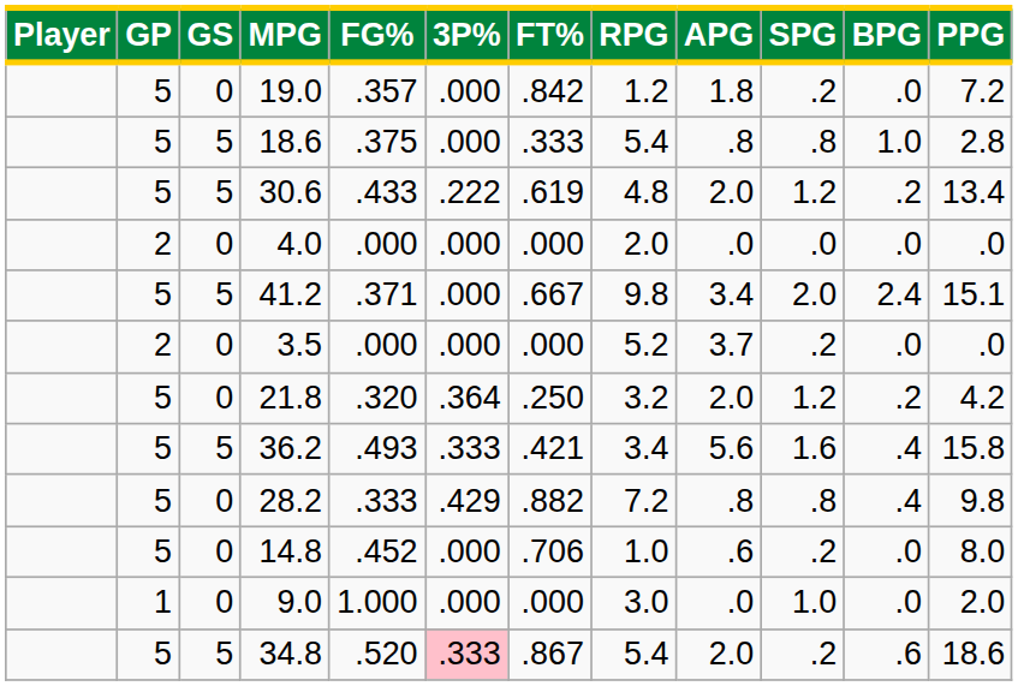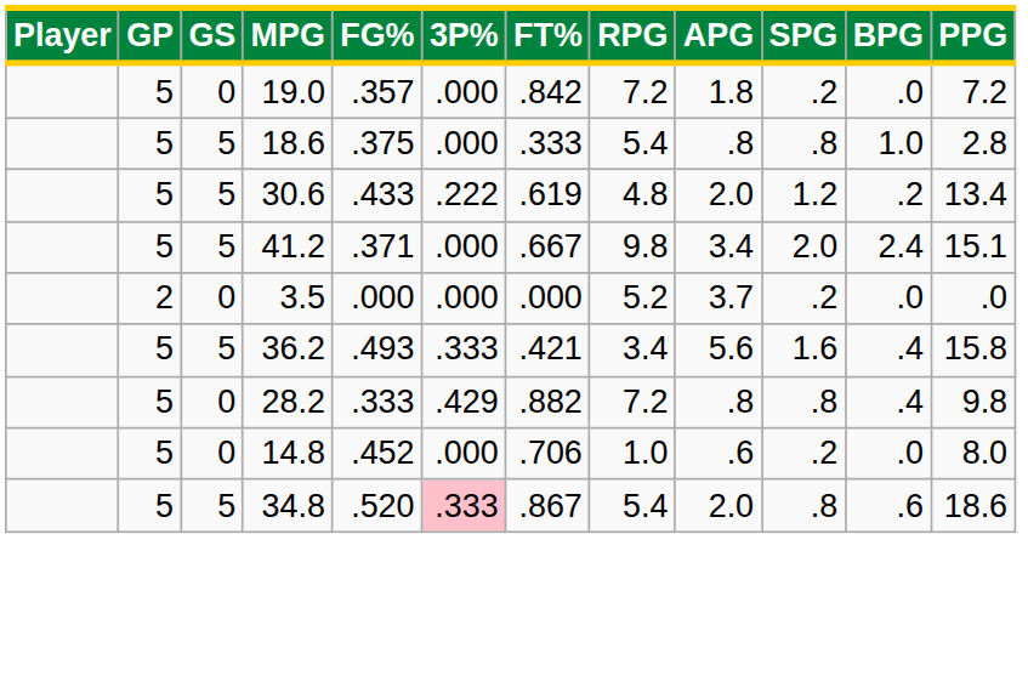 <table class="wikitable sortable" style="text-align:right;">
 <tr>
 <th style="background:#00843D; color:#FFFFFF; border-top:#FFCD00 3px solid; border-bottom:#FFCD00 3px solid;">Player</th>
 <th style="background:#00843D; color:#FFFFFF; border-top:#FFCD00 3px solid; border-bottom:#FFCD00 3px solid;">GP</th>
 <th style="background:#00843D; color:#FFFFFF; border-top:#FFCD00 3px solid; border-bottom:#FFCD00 3px solid;">GS</th>
 <th style="background:#00843D; color:#FFFFFF; border-top:#FFCD00 3px solid; border-bottom:#FFCD00 3px solid;">MPG</th>
 <th style="background:#00843D; color:#FFFFFF; border-top:#FFCD00 3px solid; border-bottom:#FFCD00 3px solid;">FG%</th>
 <th style="background:#00843D; color:#FFFFFF; border-top:#FFCD00 3px solid; border-bottom:#FFCD00 3px solid;">3P%</th>
 <th style="background:#00843D; color:#FFFFFF; border-top:#FFCD00 3px solid; border-bottom:#FFCD00 3px solid;">FT%</th>
 <th style="background:#00843D; color:#FFFFFF; border-top:#FFCD00 3px solid; border-bottom:#FFCD00 3px solid;">RPG</th>
 <th style="background:#00843D; color:#FFFFFF; border-top:#FFCD00 3px solid; border-bottom:#FFCD00 3px solid;">APG</th>
 <th style="background:#00843D; color:#FFFFFF; border-top:#FFCD00 3px solid; border-bottom:#FFCD00 3px solid;">SPG</th>
 <th style="background:#00843D; color:#FFFFFF; border-top:#FFCD00 3px solid; border-bottom:#FFCD00 3px solid;">BPG</th>
 <th style="background:#00843D; color:#FFFFFF; border-top:#FFCD00 3px solid; border-bottom:#FFCD00 3px solid;">PPG</th>
 </tr>
 <tr>
 <td></td>
 <td>5</td>
 <td>0</td>
 <td>19.0</td>
 <td>.357</td>
 <td>.000</td>
 <td>.842</td>
-<td>1.2</td>
+<td>7.2</td>
 <td>1.8</td>
 <td>.2</td>
 <td>.0</td>
 <td>7.2</td>
 </tr>
 <tr>
 <td></td>
 <td>5</td>
 <td>5</td>
 <td>18.6</td>
 <td>.375</td>
 <td>.000</td>
 <td>.333</td>
 <td>5.4</td>
 <td>.8</td>
 <td>.8</td>
 <td>1.0</td>
 <td>2.8</td>
 </tr>
 <tr>
 <td></td>
 <td>5</td>
 <td>5</td>
 <td>30.6</td>
 <td>.433</td>
 <td>.222</td>
 <td>.619</td>
 <td>4.8</td>
 <td>2.0</td>
 <td>1.2</td>
 <td>.2</td>
 <td>13.4</td>
 </tr>
 <tr>
 <td></td>
-<td>2</td>
-<td>0</td>
-<td>4.0</td>
-<td>.000</td>
-<td>.000</td>
-<td>.000</td>
-<td>2.0</td>
-<td>.0</td>
-<td>.0</td>
-<td>.0</td>
-<td>.0</td>
-</tr>
-<tr>
-<td></td>
 <td>5</td>
 <td>5</td>
 <td>41.2</td>
 <td>.371</td>
 <td>.000</td>
 <td>.667</td>
 <td>9.8</td>
 <td>3.4</td>
 <td>2.0</td>
 <td>2.4</td>
 <td>15.1</td>
 </tr>
 <tr>
 <td></td>
 <td>2</td>
 <td>0</td>
 <td>3.5</td>
 <td>.000</td>
 <td>.000</td>
 <td>.000</td>
 <td>5.2</td>
 <td>3.7</td>
 <td>.2</td>
 <td>.0</td>
 <td>.0</td>
-</tr>
-<tr>
-<td></td>
-<td>5</td>
-<td>0</td>
-<td>21.8</td>
-<td>.320</td>
-<td>.364</td>
-<td>.250</td>
-<td>3.2</td>
-<td>2.0</td>
-<td>1.2</td>
-<td>.2</td>
-<td>4.2</td>
 </tr>
 <tr>
 <td></td>
 <td>5</td>
 <td>5</td>
 <td>36.2</td>
 <td>.493</td>
 <td>.333</td>
 <td>.421</td>
 <td>3.4</td>
 <td>5.6</td>
 <td>1.6</td>
 <td>.4</td>
 <td>15.8</td>
 </tr>
 <tr>
 <td></td>
 <td>5</td>
 <td>0</td>
 <td>28.2</td>
 <td>.333</td>
 <td>.429</td>
 <td>.882</td>
 <td>7.2</td>
 <td>.8</td>
 <td>.8</td>
 <td>.4</td>
 <td>9.8</td>
 </tr>
 <tr>
 <td></td>
 <td>5</td>
 <td>0</td>
 <td>14.8</td>
 <td>.452</td>
 <td>.000</td>
 <td>.706</td>
 <td>1.0</td>
 <td>.6</td>
 <td>.2</td>
 <td>.0</td>
 <td>8.0</td>
 </tr>
 <tr>
 <td></td>
-<td>1</td>
-<td>0</td>
-<td>9.0</td>
-<td>1.000</td>
-<td>.000</td>
-<td>.000</td>
-<td>3.0</td>
-<td>.0</td>
-<td>1.0</td>
-<td>.0</td>
-<td>2.0</td>
-</tr>
-<tr>
-<td></td>
 <td>5</td>
 <td>5</td>
 <td>34.8</td>
 <td>.520</td>
 <td style="background: pink;">.333</td>
 <td>.867</td>
 <td>5.4</td>
 <td>2.0</td>
-<td>.2</td>
+<td>.8</td>
 <td>.6</td>
 <td>18.6</td>
 </tr>
 </table>
